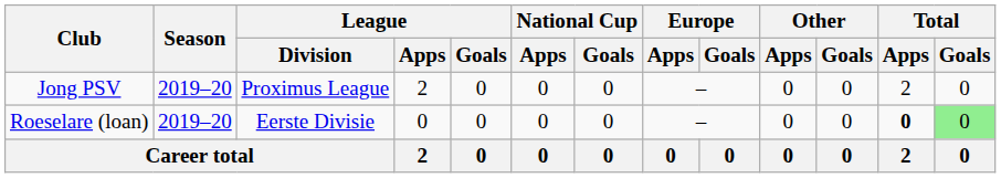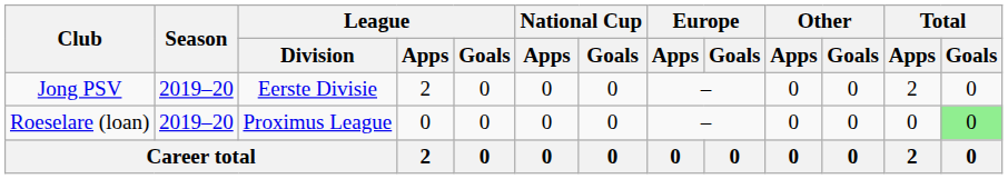 <table class="wikitable" style="text-align: center">
 <tr>
 <th rowspan="2">Club</th>
 <th rowspan="2">Season</th>
 <th colspan="3">League</th>
 <th colspan="2">National Cup</th>
 <th colspan="2">Europe</th>
 <th colspan="2">Other</th>
 <th colspan="2">Total</th>
 </tr>
 <tr>
 <th>Division</th>
 <th>Apps</th>
 <th>Goals</th>
 <th>Apps</th>
 <th>Goals</th>
 <th>Apps</th>
 <th>Goals</th>
 <th>Apps</th>
 <th>Goals</th>
 <th>Apps</th>
 <th>Goals</th>
 </tr>
 <tr>
 <td><a href='#'>Jong PSV</a></td>
 <td><a href='#'>2019–20</a></td>
-<td><a href='#'>Proximus League</a></td>
+<td><a href='#'>Eerste Divisie</a></td>
 <td>2</td>
 <td>0</td>
 <td>0</td>
 <td>0</td>
 <td colspan="2">–</td>
 <td>0</td>
 <td>0</td>
 <td>2</td>
 <td>0</td>
 </tr>
 <tr>
 <td><a href='#'>Roeselare</a> (loan)</td>
 <td><a href='#'>2019–20</a></td>
-<td><a href='#'>Eerste Divisie</a></td>
+<td><a href='#'>Proximus League</a></td>
 <td>0</td>
 <td>0</td>
 <td>0</td>
 <td>0</td>
 <td colspan="2">–</td>
 <td>0</td>
 <td>0</td>
-<td><strong>0</strong></td>
+<td>0</td>
 <td style="background: lightgreen;">0</td>
 </tr>
 <tr>
 <th colspan="3"><strong>Career total</strong></th>
 <th>2</th>
 <th>0</th>
 <th>0</th>
 <th>0</th>
 <th>0</th>
 <th>0</th>
 <th>0</th>
 <th>0</th>
 <th>2</th>
 <th>0</th>
 </tr>
 </table>
